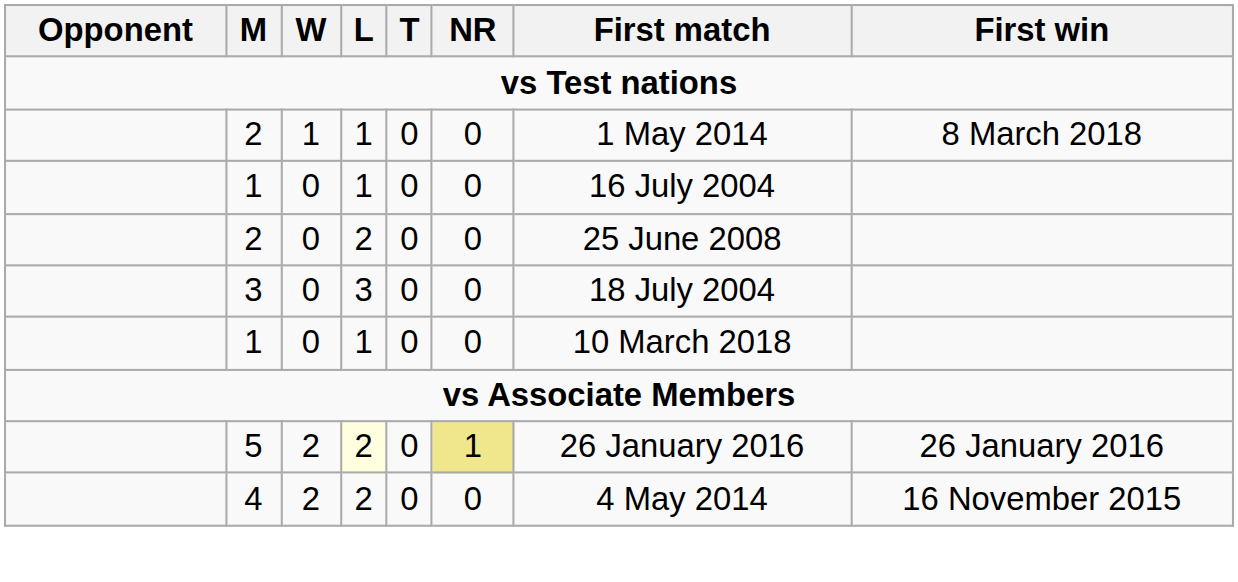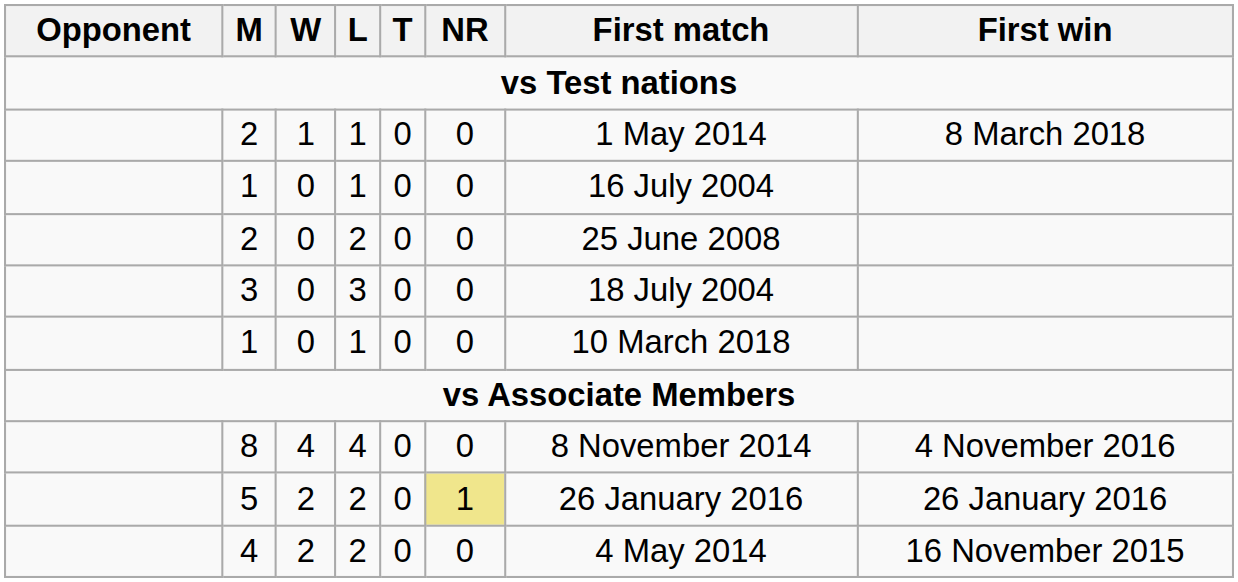 <table class="wikitable" style="text-align: center; width: 600px;">
 <tr>
 <th>Opponent</th>
 <th>M</th>
 <th>W</th>
 <th>L</th>
 <th>T</th>
 <th>NR</th>
 <th>First match</th>
 <th>First win</th>
 </tr>
 <tr>
 <td colspan="8" align="center"><strong>vs Test nations</strong></td>
 </tr>
 <tr>
 <td align="left"></td>
 <td>2</td>
 <td>1</td>
 <td>1</td>
 <td>0</td>
 <td>0</td>
 <td>1 May 2014</td>
 <td>8 March 2018</td>
 </tr>
 <tr>
 <td align="left"></td>
 <td>1</td>
 <td>0</td>
 <td>1</td>
 <td>0</td>
 <td>0</td>
 <td>16 July 2004</td>
 <td></td>
 </tr>
 <tr>
 <td align="left"></td>
 <td>2</td>
 <td>0</td>
 <td>2</td>
 <td>0</td>
 <td>0</td>
 <td>25 June 2008</td>
 <td></td>
 </tr>
 <tr>
 <td align="left"></td>
 <td>3</td>
 <td>0</td>
 <td>3</td>
 <td>0</td>
 <td>0</td>
 <td>18 July 2004</td>
 <td></td>
 </tr>
 <tr>
 <td align="left"></td>
 <td>1</td>
 <td>0</td>
 <td>1</td>
 <td>0</td>
 <td>0</td>
 <td>10 March 2018</td>
 <td></td>
 </tr>
 <tr>
 <td colspan="8" align="center"><strong>vs Associate Members</strong></td>
 </tr>
 <tr>
 <td align="left"></td>
+<td>8</td>
+<td>4</td>
+<td>4</td>
+<td>0</td>
+<td>0</td>
+<td>8 November 2014</td>
+<td>4 November 2016</td>
+</tr>
+<tr>
+<td align="left"></td>
 <td>5</td>
 <td>2</td>
-<td style="background: lightyellow;">2</td>
+<td>2</td>
 <td>0</td>
 <td style="background: khaki;">1</td>
 <td>26 January 2016</td>
 <td>26 January 2016</td>
 </tr>
 <tr>
 <td align="left"></td>
 <td>4</td>
 <td>2</td>
 <td>2</td>
 <td>0</td>
 <td>0</td>
 <td>4 May 2014</td>
 <td>16 November 2015</td>
 </tr>
 </table>
